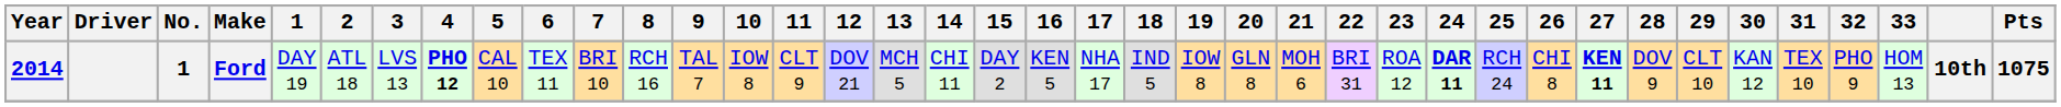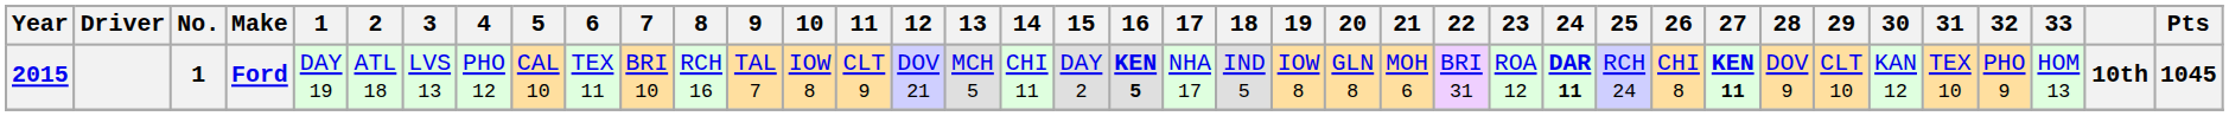 <table class="wikitable" style="text-align:center; font-size:75%">
 <tr>
 <th>Year</th>
 <th>Driver</th>
 <th>No.</th>
 <th>Make</th>
 <th>1</th>
 <th>2</th>
 <th>3</th>
 <th>4</th>
 <th>5</th>
 <th>6</th>
 <th>7</th>
 <th>8</th>
 <th>9</th>
 <th>10</th>
 <th>11</th>
 <th>12</th>
 <th>13</th>
 <th>14</th>
 <th>15</th>
 <th>16</th>
 <th>17</th>
 <th>18</th>
 <th>19</th>
 <th>20</th>
 <th>21</th>
 <th>22</th>
 <th>23</th>
 <th>24</th>
 <th>25</th>
 <th>26</th>
 <th>27</th>
 <th>28</th>
 <th>29</th>
 <th>30</th>
 <th>31</th>
 <th>32</th>
 <th>33</th>
 <th></th>
 <th>Pts</th>
 </tr>
 <tr>
-<th><a href='#'>2014</a></th>
+<th><a href='#'>2015</a></th>
 <th></th>
 <th>1</th>
 <th><a href='#'>Ford</a></th>
 <td style="background:#DFFFDF;"><a href='#'>DAY</a><br><small>19</small></td>
 <td style="background:#DFFFDF;"><a href='#'>ATL</a><br><small>18</small></td>
 <td style="background:#DFFFDF;"><a href='#'>LVS</a><br><small>13</small></td>
-<td style="background:#DFFFDF;"><strong><a href='#'>PHO</a><br><small>12</small></strong></td>
+<td style="background:#DFFFDF;"><a href='#'>PHO</a><br><small>12</small></td>
 <td style="background:#FFDF9F;"><a href='#'>CAL</a><br><small>10</small></td>
 <td style="background:#DFFFDF;"><a href='#'>TEX</a><br><small>11</small></td>
 <td style="background:#FFDF9F;"><a href='#'>BRI</a><br><small>10</small></td>
 <td style="background:#DFFFDF;"><a href='#'>RCH</a><br><small>16</small></td>
 <td style="background:#FFDF9F;"><a href='#'>TAL</a><br><small>7</small></td>
 <td style="background:#FFDF9F;"><a href='#'>IOW</a><br><small>8</small></td>
 <td style="background:#FFDF9F;"><a href='#'>CLT</a><br><small>9</small></td>
 <td style="background:#CFCFFF;"><a href='#'>DOV</a><br><small>21</small></td>
 <td style="background:#DFDFDF;"><a href='#'>MCH</a><br><small>5</small></td>
 <td style="background:#DFFFDF;"><a href='#'>CHI</a><br><small>11</small></td>
 <td style="background:#DFDFDF;"><a href='#'>DAY</a><br><small>2</small></td>
-<td style="background:#DFDFDF;"><a href='#'>KEN</a><br><small>5</small></td>
+<td style="background:#DFDFDF;"><strong><a href='#'>KEN</a><br><small>5</small></strong></td>
 <td style="background:#DFFFDF;"><a href='#'>NHA</a><br><small>17</small></td>
 <td style="background:#DFDFDF;"><a href='#'>IND</a><br><small>5</small></td>
 <td style="background:#FFDF9F;"><a href='#'>IOW</a><br><small>8</small></td>
 <td style="background:#FFDF9F;"><a href='#'>GLN</a><br><small>8</small></td>
 <td style="background:#FFDF9F;"><a href='#'>MOH</a><br><small>6</small></td>
 <td style="background:#EFCFFF;"><a href='#'>BRI</a><br><small>31</small></td>
 <td style="background:#DFFFDF;"><a href='#'>ROA</a><br><small>12</small></td>
 <td style="background:#DFFFDF;"><strong><a href='#'>DAR</a><br><small>11</small></strong></td>
 <td style="background:#CFCFFF;"><a href='#'>RCH</a><br><small>24</small></td>
 <td style="background:#FFDF9F;"><a href='#'>CHI</a><br><small>8</small></td>
 <td style="background:#DFFFDF;"><strong><a href='#'>KEN</a><br><small>11</small></strong></td>
 <td style="background:#FFDF9F;"><a href='#'>DOV</a><br><small>9</small></td>
 <td style="background:#FFDF9F;"><a href='#'>CLT</a><br><small>10</small></td>
 <td style="background:#DFFFDF;"><a href='#'>KAN</a><br><small>12</small></td>
 <td style="background:#FFDF9F;"><a href='#'>TEX</a><br><small>10</small></td>
 <td style="background:#FFDF9F;"><a href='#'>PHO</a><br><small>9</small></td>
 <td style="background:#DFFFDF;"><a href='#'>HOM</a><br><small>13</small></td>
 <th>10th</th>
-<th>1075</th>
+<th>1045</th>
 </tr>
 <tr>
 </tr>
 </table>
